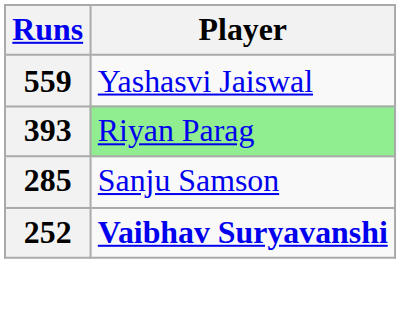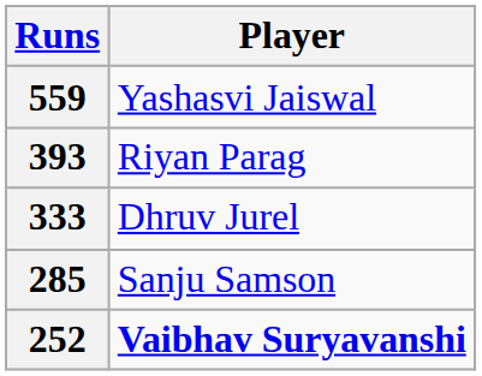 <table class="wikitable">
 <tr>
 <th scope=col><a href='#'>Runs</a></th>
 <th scope=col>Player</th>
 </tr>
 <tr>
 <th scope=row>559</th>
 <td><a href='#'>Yashasvi Jaiswal</a></td>
 </tr>
 <tr>
 <th scope=row>393</th>
-<td style="background: lightgreen;"><a href='#'>Riyan Parag</a></td>
+<td><a href='#'>Riyan Parag</a></td>
+</tr>
+<tr>
+<th scope=row>333</th>
+<td><a href='#'>Dhruv Jurel</a></td>
 </tr>
 <tr>
 <th scope=row>285</th>
 <td><a href='#'>Sanju Samson</a></td>
 </tr>
 <tr>
 <th scope=row>252</th>
 <td><strong><a href='#'>Vaibhav Suryavanshi</a></strong></td>
 </tr>
 </table>
